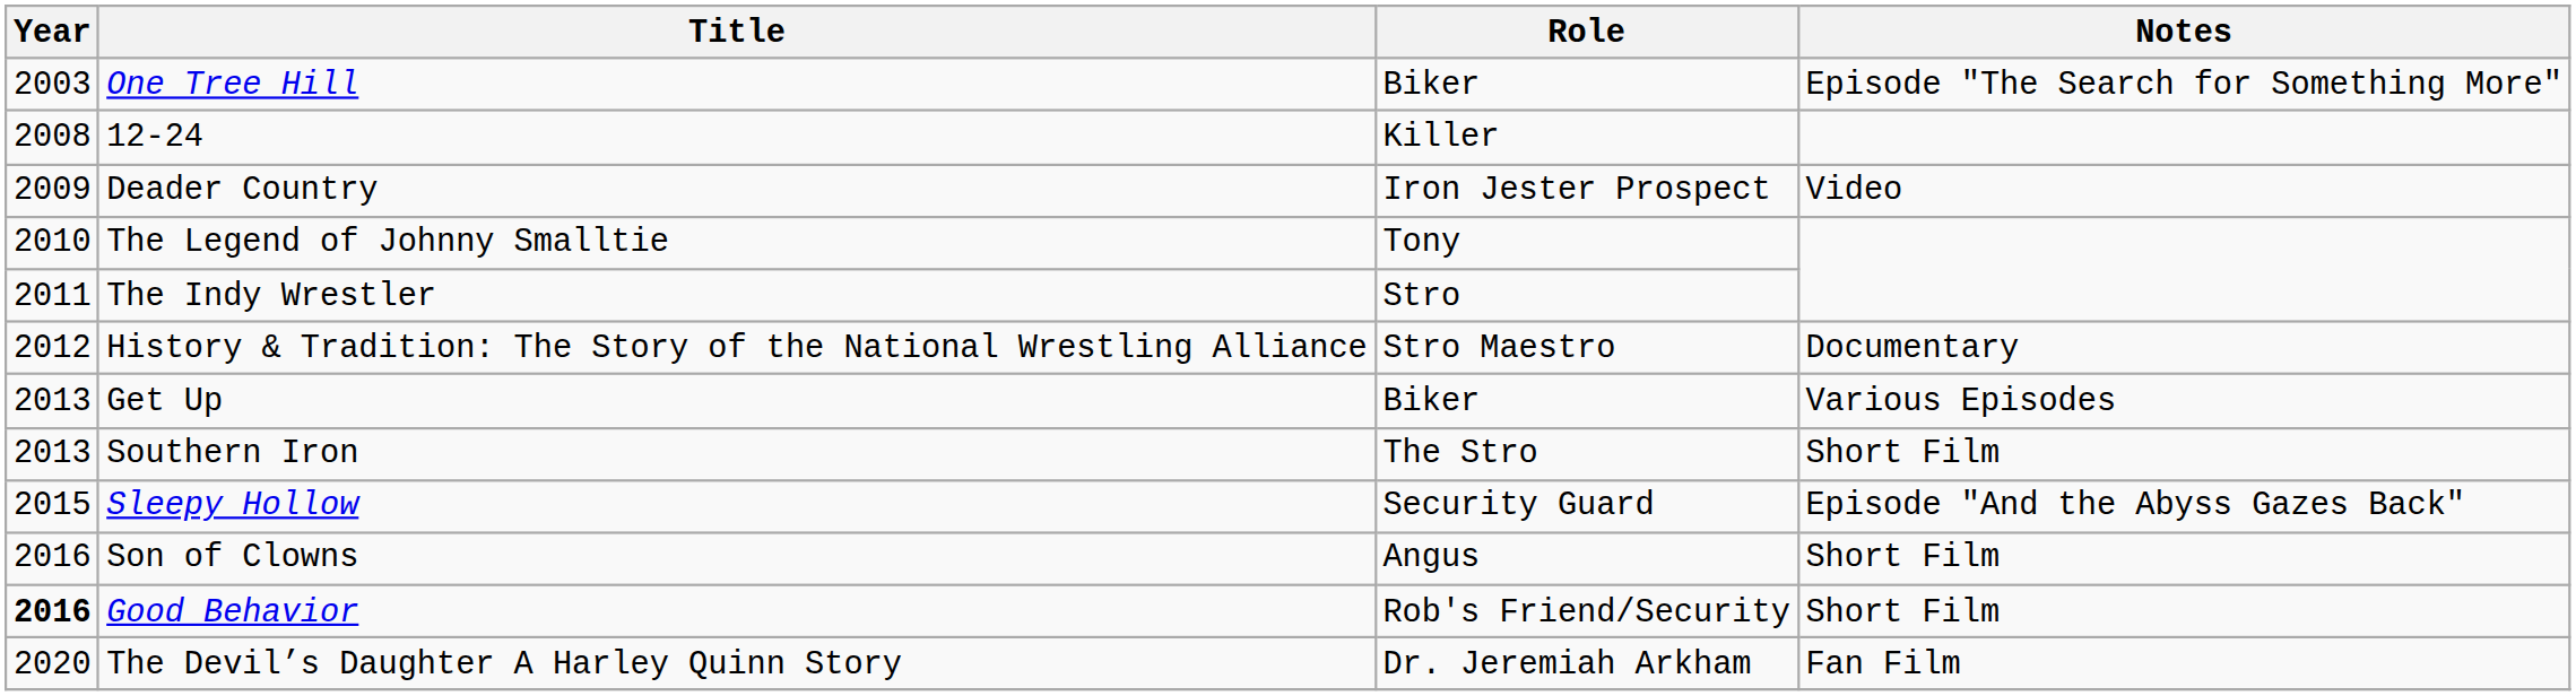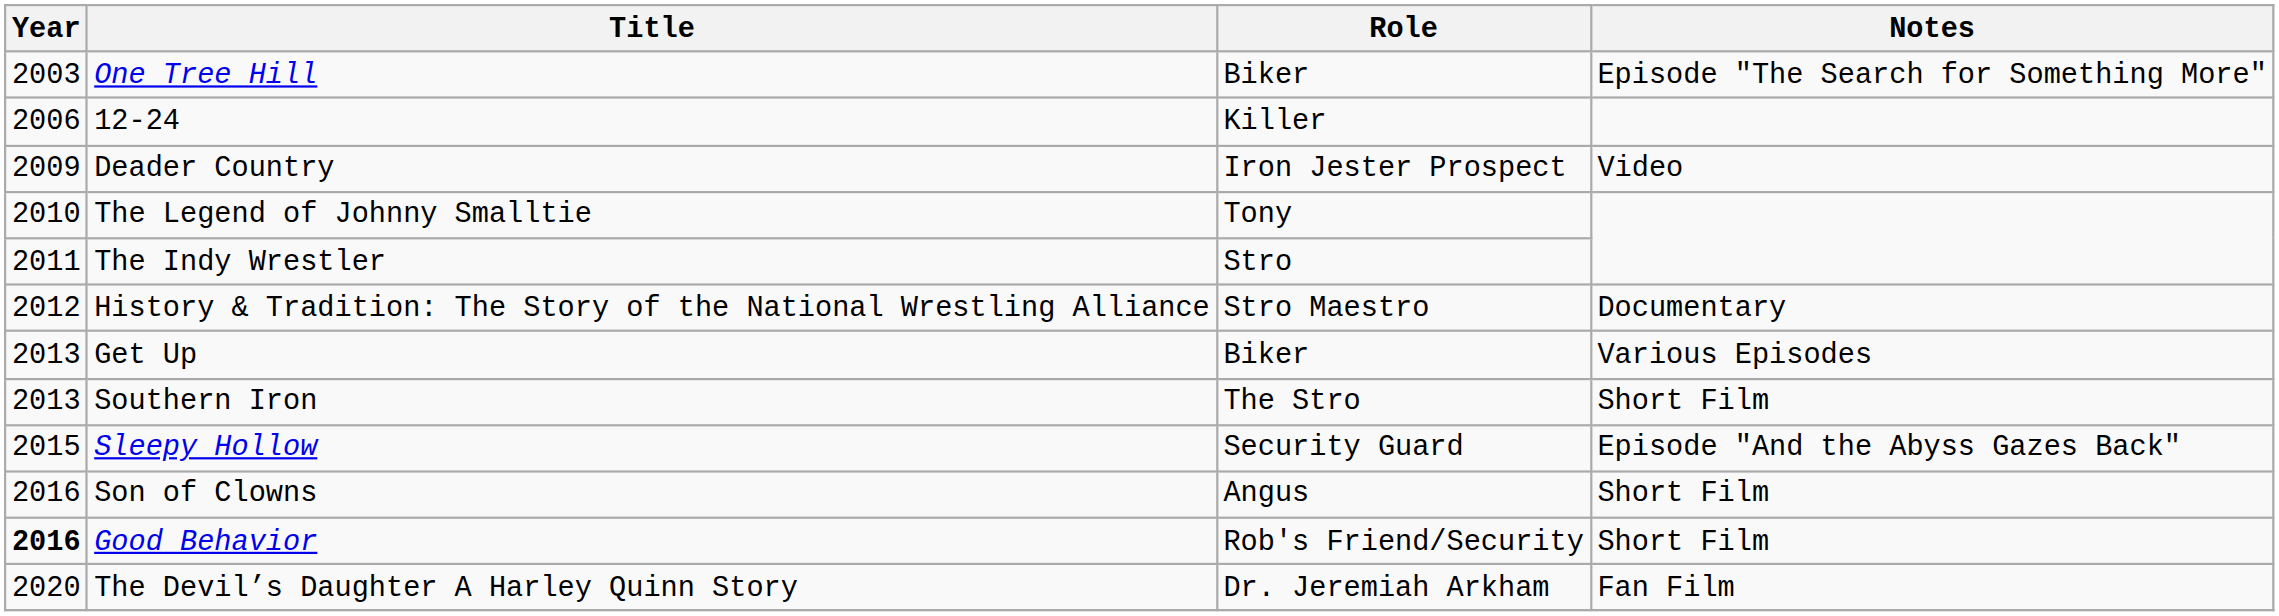 <table class="wikitable sortable">
 <tr>
 <th>Year</th>
 <th>Title</th>
 <th>Role</th>
 <th>Notes</th>
 </tr>
 <tr>
 <td>2003</td>
 <td><em><a href='#'>One Tree Hill</a></em></td>
 <td>Biker</td>
 <td>Episode "The Search for Something More"</td>
 </tr>
 <tr>
-<td>2008</td>
+<td>2006</td>
 <td>12-24</td>
 <td>Killer</td>
 <td></td>
 </tr>
 <tr>
 <td>2009</td>
 <td>Deader Country</td>
 <td>Iron Jester Prospect</td>
 <td>Video</td>
 </tr>
 <tr>
 <td>2010</td>
 <td>The Legend of Johnny Smalltie</td>
 <td>Tony</td>
 </tr>
 <tr>
 <td>2011</td>
 <td>The Indy Wrestler</td>
 <td>Stro</td>
 </tr>
 <tr>
 <td>2012</td>
 <td>History & Tradition: The Story of the National Wrestling Alliance</td>
 <td>Stro Maestro</td>
 <td>Documentary</td>
 </tr>
 <tr>
 <td>2013</td>
 <td>Get Up</td>
 <td>Biker</td>
 <td>Various Episodes</td>
 </tr>
 <tr>
 <td>2013</td>
 <td>Southern Iron</td>
 <td>The Stro</td>
 <td>Short Film</td>
 </tr>
 <tr>
 <td>2015</td>
 <td><em><a href='#'>Sleepy Hollow</a></em></td>
 <td>Security Guard</td>
 <td>Episode "And the Abyss Gazes Back"</td>
 </tr>
 <tr>
 <td>2016</td>
 <td>Son of Clowns</td>
 <td>Angus</td>
 <td>Short Film</td>
 </tr>
 <tr>
 <td><strong>2016</strong></td>
 <td><em><a href='#'>Good Behavior</a></em></td>
 <td>Rob's Friend/Security</td>
 <td>Short Film</td>
 </tr>
 <tr>
 <td>2020</td>
 <td>The Devil’s Daughter A Harley Quinn Story</td>
 <td>Dr. Jeremiah Arkham</td>
 <td>Fan Film</td>
 </tr>
 <tr>
 </tr>
 </table>
